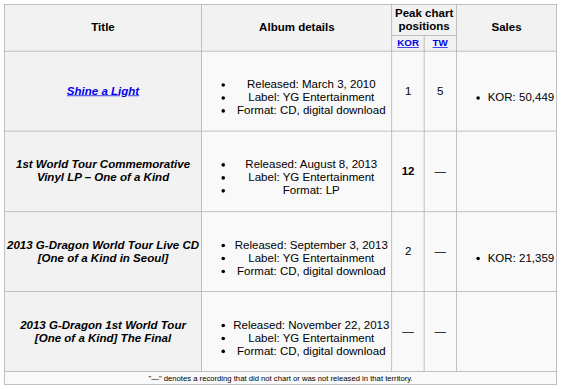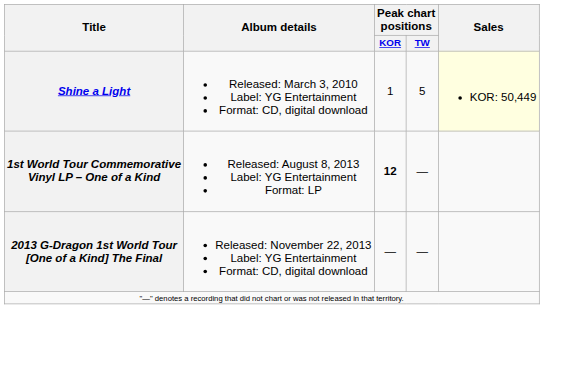 <table class="wikitable plainrowheaders" style="text-align:center;">
 <tr>
 <th scope="col" rowspan="2">Title</th>
 <th scope="col" rowspan="2">Album details</th>
 <th scope="col" colspan="2">Peak chart positions</th>
 <th scope="col" rowspan="2">Sales</th>
 </tr>
 <tr>
 <th scope="col" style="width:2.8em;font-size:85%;"><a href='#'>KOR</a><br></th>
 <th scope="col" style="width:2.8em;font-size:85%;"><a href='#'>TW</a><br></th>
 </tr>
 <tr>
 <th scope="row"><em><a href='#'>Shine a Light</a></em></th>
 <td><br><ul><li>Released: March 3, 2010</li><li>Label: YG Entertainment</li><li>Format: CD, digital download</li></ul></td>
 <td>1</td>
 <td>5</td>
-<td><br><ul><li>KOR: 50,449</li></ul></td>
+<td style="background: lightyellow;"><br><ul><li>KOR: 50,449</li></ul></td>
 </tr>
 <tr>
 <th scope="row"><em>1st World Tour Commemorative<br>Vinyl LP – One of a Kind</em></th>
 <td><br><ul><li>Released: August 8, 2013</li><li>Label: YG Entertainment</li><li>Format: LP</li></ul></td>
 <td><strong>12</strong></td>
 <td>—</td>
 <td></td>
-</tr>
-<tr>
-<th scope="row"><em>2013 G-Dragon World Tour Live CD<br>[One of a Kind in Seoul]</em></th>
-<td><br><ul><li>Released: September 3, 2013</li><li>Label: YG Entertainment</li><li>Format: CD, digital download</li></ul></td>
-<td>2</td>
-<td>—</td>
-<td><br><ul><li>KOR: 21,359</li></ul></td>
 </tr>
 <tr>
 <th scope="row"><em>2013 G-Dragon 1st World Tour<br>[One of a Kind] The Final</em></th>
 <td><br><ul><li>Released: November 22, 2013</li><li>Label: YG Entertainment</li><li>Format: CD, digital download</li></ul></td>
 <td>—</td>
 <td>—</td>
 <td></td>
 </tr>
 <tr>
 <td colspan="5" align="center" style="font-size:8pt">"—" denotes a recording that did not chart or was not released in that territory.</td>
 </tr>
 </table>
